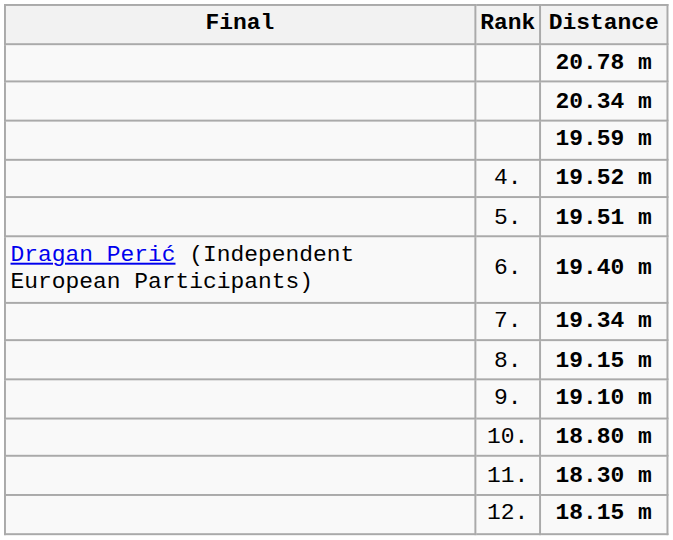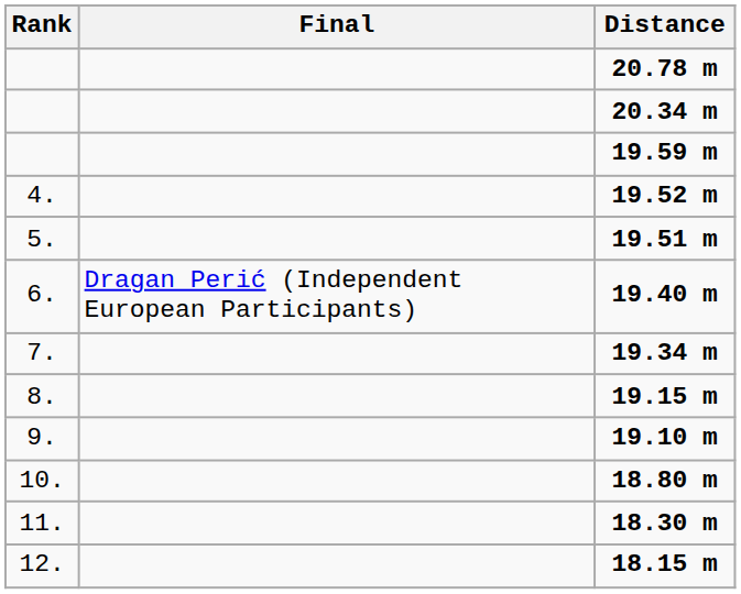 <table class="wikitable" style="border-collapse: collapse; font-size: 90%;">
 <tr>
+<th>Rank</th>
 <th style="width: 20em">Final</th>
-<th>Rank</th>
 <th style="width: 5em">Distance</th>
 </tr>
 <tr>
+<td align="center"></td>
 <td></td>
-<td align="center"></td>
 <td align="center"><strong>20.78 m</strong></td>
 </tr>
 <tr>
+<td align="center"></td>
 <td></td>
-<td align="center"></td>
 <td align="center"><strong>20.34 m</strong></td>
 </tr>
 <tr>
+<td align="center"></td>
 <td></td>
-<td align="center"></td>
 <td align="center"><strong>19.59 m</strong></td>
 </tr>
 <tr>
+<td align="center">4.</td>
 <td></td>
-<td align="center">4.</td>
 <td align="center"><strong>19.52 m</strong></td>
 </tr>
 <tr>
+<td align="center">5.</td>
 <td></td>
-<td align="center">5.</td>
 <td align="center"><strong>19.51 m</strong></td>
 </tr>
 <tr>
+<td align="center">6.</td>
 <td><a href='#'>Dragan Perić</a> (Independent European Participants)</td>
-<td align="center">6.</td>
 <td align="center"><strong>19.40 m</strong></td>
 </tr>
 <tr>
+<td align="center">7.</td>
 <td></td>
-<td align="center">7.</td>
 <td align="center"><strong>19.34 m</strong></td>
 </tr>
 <tr>
+<td align="center">8.</td>
 <td></td>
-<td align="center">8.</td>
 <td align="center"><strong>19.15 m</strong></td>
 </tr>
 <tr>
+<td align="center">9.</td>
 <td></td>
-<td align="center">9.</td>
 <td align="center"><strong>19.10 m</strong></td>
 </tr>
 <tr>
+<td align="center">10.</td>
 <td></td>
-<td align="center">10.</td>
 <td align="center"><strong>18.80 m</strong></td>
 </tr>
 <tr>
+<td align="center">11.</td>
 <td></td>
-<td align="center">11.</td>
 <td align="center"><strong>18.30 m</strong></td>
 </tr>
 <tr>
+<td align="center">12.</td>
 <td></td>
-<td align="center">12.</td>
 <td align="center"><strong>18.15 m</strong></td>
 </tr>
 </table>
